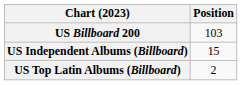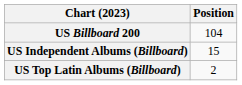 <table class="wikitable sortable plainrowheaders" style="text-align:center">
 <tr>
 <th scope="col">Chart (2023)</th>
 <th scope="col">Position</th>
 </tr>
 <tr>
 <th scope="row">US <em>Billboard</em> 200</th>
-<td>103</td>
+<td>104</td>
 </tr>
 <tr>
 <th scope="row">US Independent Albums (<em>Billboard</em>)</th>
 <td>15</td>
 </tr>
 <tr>
 <th scope="row">US Top Latin Albums (<em>Billboard</em>)</th>
 <td>2</td>
 </tr>
 </table>
